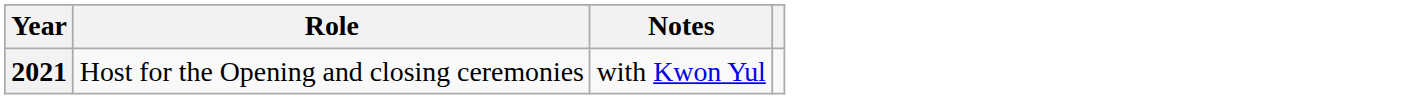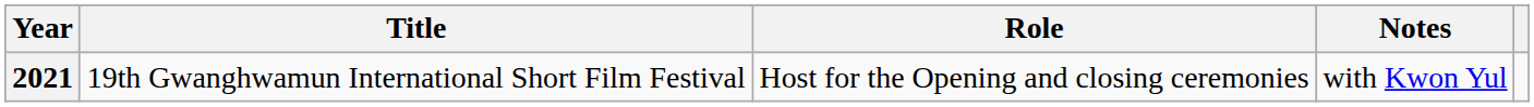 <table class="wikitable plainrowheaders sortable">
 <tr>
 <th scope="col">Year</th>
+<th scope="col">Title</th>
 <th scope="col">Role</th>
 <th scope="col">Notes</th>
 <th scope="col" class="unsortable"></th>
 </tr>
 <tr>
 <th scope="row">2021</th>
+<td>19th Gwanghwamun International Short Film Festival</td>
 <td>Host for the Opening and closing ceremonies</td>
 <td>with <a href='#'>Kwon Yul</a></td>
 <td style="text-align:center"></td>
 </tr>
 </table>
